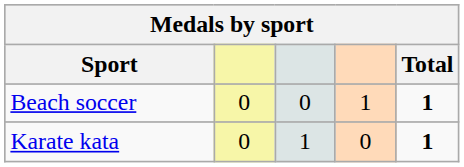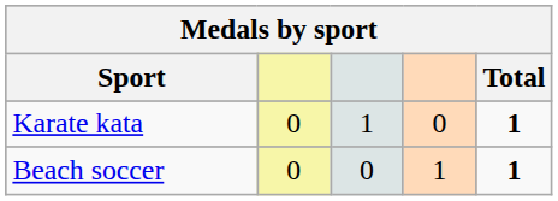 <table class="wikitable" style="font-size:90%; text-align:center;">
 <tr>
 <th colspan="5">Medals by sport</th>
 </tr>
 <tr>
 <th width="120">Sport</th>
 <th scope="col" width="30" style="background:#F7F6A8;"></th>
 <th scope="col" width="30" style="background:#DCE5E5;"></th>
 <th scope="col" width="30" style="background:#FFDAB9;"></th>
 <th width="30">Total</th>
 </tr>
 <tr>
+<td align="left"><a href='#'>Karate kata</a></td>
+<td style="background:#F7F6A8;">0</td>
+<td style="background:#DCE5E5;">1</td>
+<td style="background:#FFDAB9;">0</td>
+<td><strong>1</strong></td>
+</tr>
+<tr>
 <td align="left"><a href='#'>Beach soccer</a></td>
 <td style="background:#F7F6A8;">0</td>
 <td style="background:#DCE5E5;">0</td>
 <td style="background:#FFDAB9;">1</td>
 <td><strong>1</strong></td>
 </tr>
-<tr>
-<td align="left"><a href='#'>Karate kata</a></td>
-<td style="background:#F7F6A8;">0</td>
-<td style="background:#DCE5E5;">1</td>
-<td style="background:#FFDAB9;">0</td>
-<td><strong>1</strong></td>
-</tr>
 </table>
